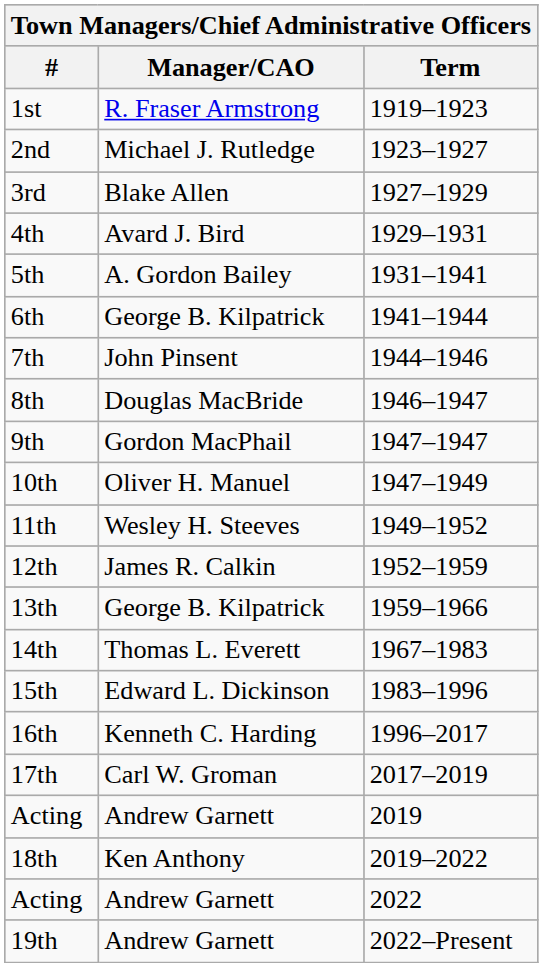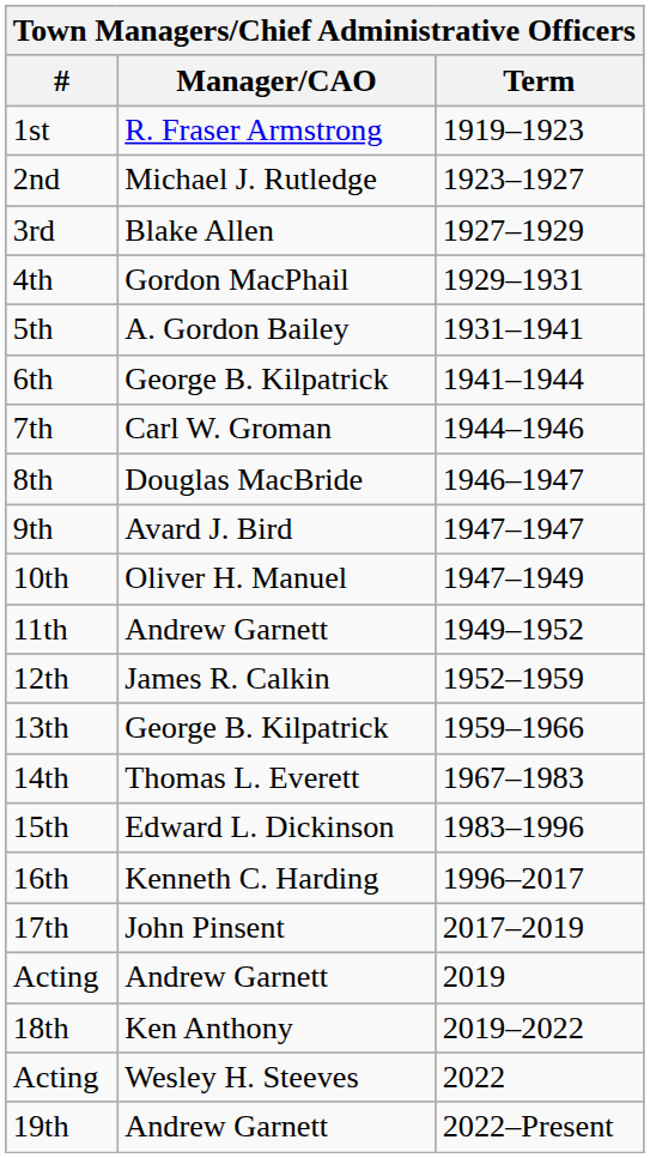 <table class="wikitable collapsible collapsed">
 <tr>
 <th colspan="3">Town Managers/Chief Administrative Officers</th>
 </tr>
 <tr>
 <th>#</th>
 <th>Manager/CAO</th>
 <th>Term</th>
 </tr>
 <tr>
 <td>1st</td>
 <td><a href='#'>R. Fraser Armstrong</a></td>
 <td>1919–1923</td>
 </tr>
 <tr>
 <td>2nd</td>
 <td>Michael J. Rutledge</td>
 <td>1923–1927</td>
 </tr>
 <tr>
 <td>3rd</td>
 <td>Blake Allen</td>
 <td>1927–1929</td>
 </tr>
 <tr>
 <td>4th</td>
-<td>Avard J. Bird</td>
+<td>Gordon MacPhail</td>
 <td>1929–1931</td>
 </tr>
 <tr>
 <td>5th</td>
 <td>A. Gordon Bailey</td>
 <td>1931–1941</td>
 </tr>
 <tr>
 <td>6th</td>
 <td>George B. Kilpatrick</td>
 <td>1941–1944</td>
 </tr>
 <tr>
 <td>7th</td>
-<td>John Pinsent</td>
+<td>Carl W. Groman</td>
 <td>1944–1946</td>
 </tr>
 <tr>
 <td>8th</td>
 <td>Douglas MacBride</td>
 <td>1946–1947</td>
 </tr>
 <tr>
 <td>9th</td>
-<td>Gordon MacPhail</td>
+<td>Avard J. Bird</td>
 <td>1947–1947</td>
 </tr>
 <tr>
 <td>10th</td>
 <td>Oliver H. Manuel</td>
 <td>1947–1949</td>
 </tr>
 <tr>
 <td>11th</td>
-<td>Wesley H. Steeves</td>
+<td>Andrew Garnett</td>
 <td>1949–1952</td>
 </tr>
 <tr>
 <td>12th</td>
 <td>James R. Calkin</td>
 <td>1952–1959</td>
 </tr>
 <tr>
 <td>13th</td>
 <td>George B. Kilpatrick</td>
 <td>1959–1966</td>
 </tr>
 <tr>
 <td>14th</td>
 <td>Thomas L. Everett</td>
 <td>1967–1983</td>
 </tr>
 <tr>
 <td>15th</td>
 <td>Edward L. Dickinson</td>
 <td>1983–1996</td>
 </tr>
 <tr>
 <td>16th</td>
 <td>Kenneth C. Harding</td>
 <td>1996–2017</td>
 </tr>
 <tr>
 <td>17th</td>
-<td>Carl W. Groman</td>
+<td>John Pinsent</td>
 <td>2017–2019</td>
 </tr>
 <tr>
 <td>Acting</td>
 <td>Andrew Garnett</td>
 <td>2019</td>
 </tr>
 <tr>
 <td>18th</td>
 <td>Ken Anthony</td>
 <td>2019–2022</td>
 </tr>
 <tr>
 <td>Acting</td>
-<td>Andrew Garnett</td>
+<td>Wesley H. Steeves</td>
 <td>2022</td>
 </tr>
 <tr>
 <td>19th</td>
 <td>Andrew Garnett</td>
 <td>2022–Present</td>
 </tr>
 </table>
